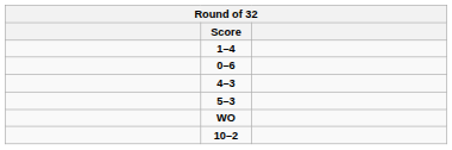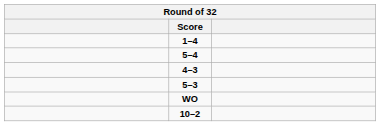 <table class="wikitable" style="text-align: center; font-size:90% ">
 <tr>
 <th colspan=3>Round of 32</th>
 </tr>
 <tr>
 <th align="right" width="250"></th>
 <th width="60">Score</th>
 <th align="left" width="250"></th>
 </tr>
 <tr>
 <td align=left></td>
 <td align=center><strong>1–4</strong></td>
 <td align=left><strong></strong></td>
 </tr>
 <tr>
+<td align=left><strong></strong></td>
+<td align=center><strong>5–4</strong></td>
 <td align=left></td>
-<td align=center><strong>0–6</strong></td>
-<td align=left><strong></strong></td>
 </tr>
 <tr>
 <td align=left><strong></strong></td>
 <td align=center><strong>4–3</strong></td>
 <td align=left></td>
 </tr>
 <tr>
 <td align=left><strong></strong></td>
 <td align=center><strong>5–3</strong></td>
 <td align=left></td>
 </tr>
 <tr>
 <td align=left><strong></strong></td>
 <td align=center><strong>WO</strong></td>
 <td align=left></td>
 </tr>
 <tr>
 <td align=left><strong></strong></td>
 <td align=center><strong>10–2</strong></td>
 <td align=left></td>
 </tr>
 </table>
